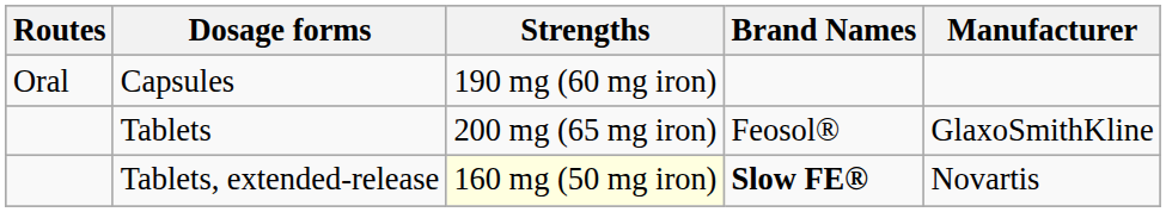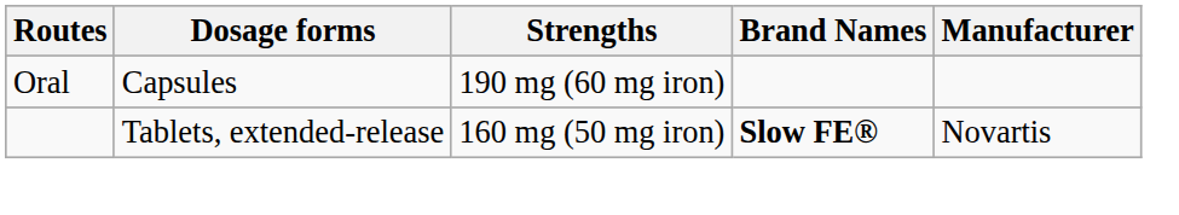 <table class="wikitable">
 <tr>
 <th>Routes</th>
 <th>Dosage forms</th>
 <th>Strengths</th>
 <th>Brand Names</th>
 <th>Manufacturer</th>
 </tr>
 <tr>
 <td>Oral</td>
 <td>Capsules</td>
 <td>190 mg (60 mg iron)</td>
 <td></td>
 <td></td>
 </tr>
 <tr>
 <td></td>
-<td>Tablets</td>
-<td>200 mg (65 mg iron)</td>
-<td>Feosol®</td>
-<td>GlaxoSmithKline</td>
-</tr>
-<tr>
-<td></td>
 <td>Tablets, extended-release</td>
-<td style="background: lightyellow;">160 mg (50 mg iron)</td>
+<td>160 mg (50 mg iron)</td>
 <td><strong>Slow FE®</strong></td>
 <td>Novartis</td>
 </tr>
 </table>
